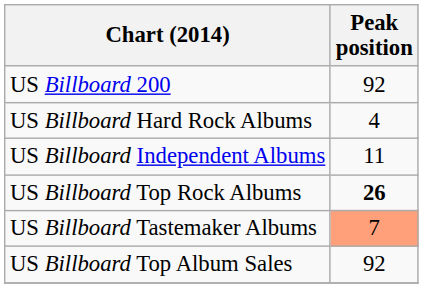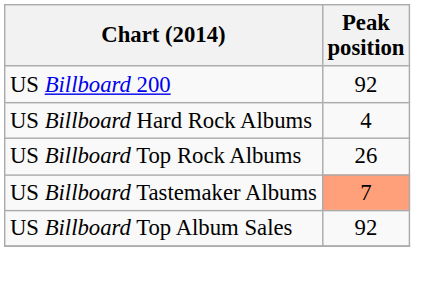 <table class="wikitable">
 <tr>
 <th>Chart (2014)</th>
 <th>Peak<br>position</th>
 </tr>
 <tr>
 <td>US <a href='#'><em>Billboard</em> 200</a></td>
 <td align="center">92</td>
 </tr>
 <tr>
 <td>US <em>Billboard</em>  Hard Rock Albums</td>
 <td align="center">4</td>
 </tr>
 <tr>
-<td>US <em>Billboard</em> <a href='#'>Independent Albums</a></td>
-<td align="center">11</td>
-</tr>
-<tr>
 <td>US <em>Billboard</em> Top Rock Albums</td>
-<td align="center"><strong>26</strong></td>
+<td align="center">26</td>
 </tr>
 <tr>
 <td>US <em>Billboard</em> Tastemaker Albums</td>
 <td align="center" style="background: lightsalmon;">7</td>
 </tr>
 <tr>
 <td>US <em>Billboard</em> Top Album Sales</td>
 <td align="center">92</td>
 </tr>
 <tr>
 </tr>
 </table>
